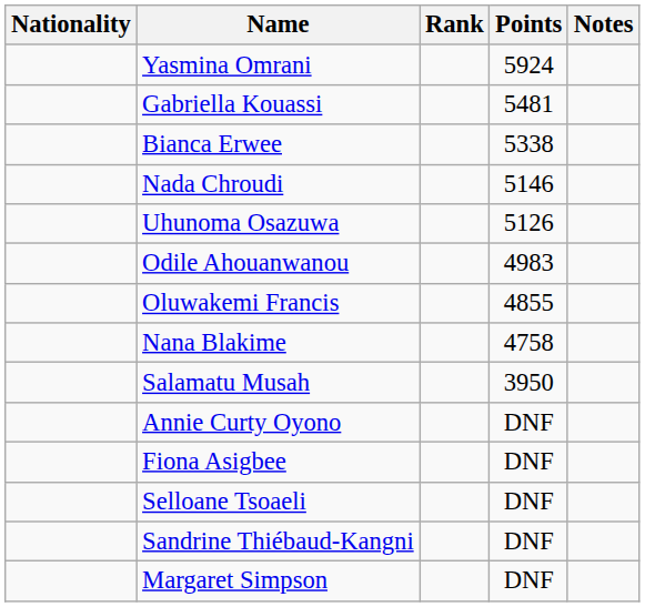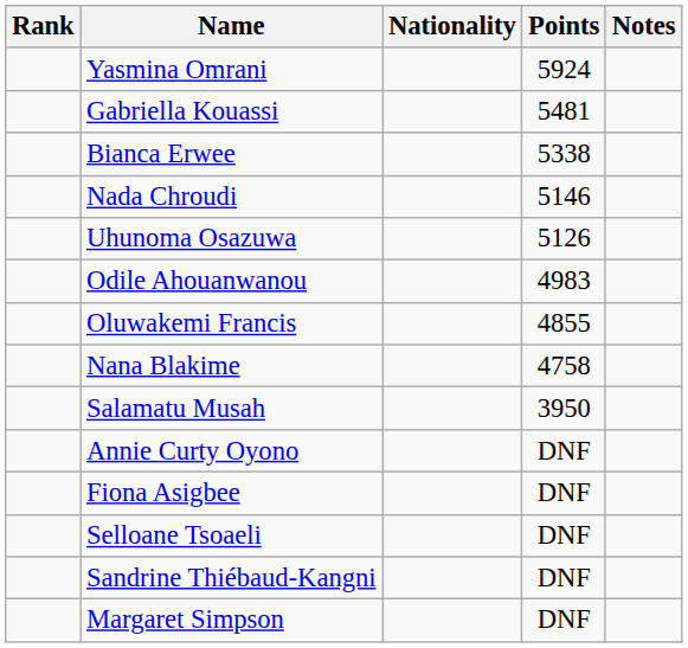 <table class="wikitable sortable" style="text-align:center">
 <tr>
+<th>Rank</th>
+<th>Name</th>
 <th>Nationality</th>
-<th>Name</th>
-<th>Rank</th>
 <th>Points</th>
 <th>Notes</th>
 </tr>
 <tr>
+<td></td>
+<td align="left"><a href='#'>Yasmina Omrani</a></td>
 <td align=left></td>
-<td align="left"><a href='#'>Yasmina Omrani</a></td>
-<td></td>
 <td>5924</td>
 <td></td>
 </tr>
 <tr>
+<td></td>
+<td align="left"><a href='#'>Gabriella Kouassi</a></td>
 <td align=left></td>
-<td align="left"><a href='#'>Gabriella Kouassi</a></td>
-<td></td>
 <td>5481</td>
 <td></td>
 </tr>
 <tr>
+<td></td>
+<td align="left"><a href='#'>Bianca Erwee</a></td>
 <td align=left></td>
-<td align="left"><a href='#'>Bianca Erwee</a></td>
-<td></td>
 <td>5338</td>
 <td></td>
 </tr>
 <tr>
+<td></td>
+<td align="left"><a href='#'>Nada Chroudi</a></td>
 <td align=left></td>
-<td align="left"><a href='#'>Nada Chroudi</a></td>
-<td></td>
 <td>5146</td>
 <td></td>
 </tr>
 <tr>
+<td></td>
+<td align="left"><a href='#'>Uhunoma Osazuwa</a></td>
 <td align=left></td>
-<td align="left"><a href='#'>Uhunoma Osazuwa</a></td>
-<td></td>
 <td>5126</td>
 <td></td>
 </tr>
 <tr>
+<td></td>
+<td align="left"><a href='#'>Odile Ahouanwanou</a></td>
 <td align=left></td>
-<td align="left"><a href='#'>Odile Ahouanwanou</a></td>
-<td></td>
 <td>4983</td>
 <td></td>
 </tr>
 <tr>
+<td></td>
+<td align="left"><a href='#'>Oluwakemi Francis</a></td>
 <td align=left></td>
-<td align="left"><a href='#'>Oluwakemi Francis</a></td>
-<td></td>
 <td>4855</td>
 <td></td>
 </tr>
 <tr>
+<td></td>
+<td align="left"><a href='#'>Nana Blakime</a></td>
 <td align=left></td>
-<td align="left"><a href='#'>Nana Blakime</a></td>
-<td></td>
 <td>4758</td>
 <td></td>
 </tr>
 <tr>
+<td></td>
+<td align="left"><a href='#'>Salamatu Musah</a></td>
 <td align=left></td>
-<td align="left"><a href='#'>Salamatu Musah</a></td>
-<td></td>
 <td>3950</td>
 <td></td>
 </tr>
 <tr>
+<td></td>
+<td align="left"><a href='#'>Annie Curty Oyono</a></td>
 <td align=left></td>
-<td align="left"><a href='#'>Annie Curty Oyono</a></td>
-<td></td>
 <td>DNF</td>
 <td></td>
 </tr>
 <tr>
+<td></td>
+<td align="left"><a href='#'>Fiona Asigbee</a></td>
 <td align=left></td>
-<td align="left"><a href='#'>Fiona Asigbee</a></td>
-<td></td>
 <td>DNF</td>
 <td></td>
 </tr>
 <tr>
+<td></td>
+<td align="left"><a href='#'>Selloane Tsoaeli</a></td>
 <td align=left></td>
-<td align="left"><a href='#'>Selloane Tsoaeli</a></td>
-<td></td>
 <td>DNF</td>
 <td></td>
 </tr>
 <tr>
+<td></td>
+<td align="left"><a href='#'>Sandrine Thiébaud-Kangni</a></td>
 <td align=left></td>
-<td align="left"><a href='#'>Sandrine Thiébaud-Kangni</a></td>
-<td></td>
 <td>DNF</td>
 <td></td>
 </tr>
 <tr>
+<td></td>
+<td align="left"><a href='#'>Margaret Simpson</a></td>
 <td align=left></td>
-<td align="left"><a href='#'>Margaret Simpson</a></td>
-<td></td>
 <td>DNF</td>
 <td></td>
 </tr>
 </table>
